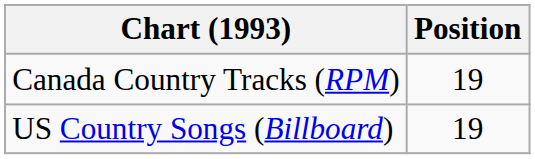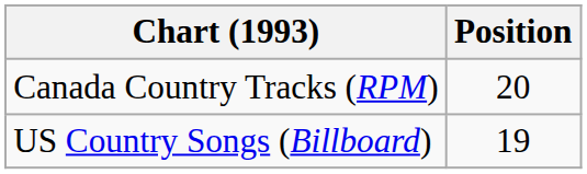 <table class="wikitable sortable">
 <tr>
 <th scope="col">Chart (1993)</th>
 <th scope="col">Position</th>
 </tr>
 <tr>
 <td>Canada Country Tracks (<em><a href='#'>RPM</a></em>)</td>
-<td align="center">19</td>
+<td align="center">20</td>
 </tr>
 <tr>
 <td>US <a href='#'>Country Songs</a> (<em><a href='#'>Billboard</a></em>)</td>
 <td align="center">19</td>
 </tr>
 </table>
